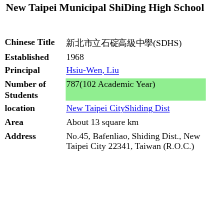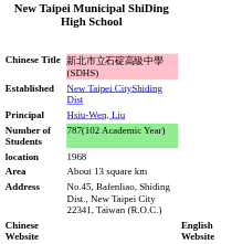 <table class="toccolours" style="float: right; margin-left: 1em; width: 23em; font-size: 90%;" cellspacing="3">
 <tr>
 <td colspan="2" style="font-weight: bold; text-align: center; font-size: larger;"><strong>New Taipei Municipal ShiDing High School</strong></td>
 </tr>
 <tr>
 <td colspan="2" style="padding: 1em 0; text-align:center;"></td>
 </tr>
 <tr style="vertical-align:top;">
 <td style="font-weight:bold">Chinese Title</td>
-<td>新北市立石碇高級中學(SDHS)</td>
+<td style="background: pink;">新北市立石碇高級中學(SDHS)</td>
 </tr>
 <tr style="vertical-align:top;">
 <td style="font-weight:bold">Established</td>
-<td>1968</td>
+<td><a href='#'>New Taipei City</a><a href='#'>Shiding Dist</a></td>
 </tr>
 <tr style="vertical-align:top;">
 <td style="font-weight:bold">Principal</td>
 <td><a href='#'>Hsiu-Wen, Liu</a></td>
 </tr>
 <tr style="vertical-align:top;">
 <td style="font-weight:bold">Number of Students</td>
 <td style="background: lightgreen;">787(102 Academic Year)</td>
 </tr>
 <tr style="vertical-align:top;">
 <td style="font-weight:bold">location</td>
-<td><a href='#'>New Taipei City</a><a href='#'>Shiding Dist</a></td>
+<td>1968</td>
 </tr>
 <tr style="vertical-align:top;">
 <td style="font-weight:bold">Area</td>
 <td>About 13 square km</td>
 </tr>
 <tr style="vertical-align:top;">
 <td style="font-weight:bold">Address</td>
 <td>No.45, Bafenliao, Shiding Dist., New Taipei City 22341, Taiwan (R.O.C.)</td>
 </tr>
+<tr style="vertical-align:top;">
+<td style="font-weight:bold">Chinese Website</td>
+<td></td>
+<td style="font-weight:bold">English Website</td>
+<td></td>
+</tr>
 </table>
